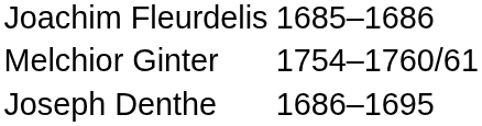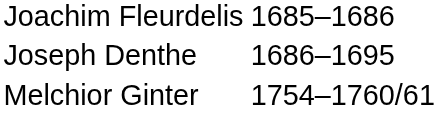 <table>
 <tr>
 <td>Joachim Fleurdelis</td>
 <td>1685–1686</td>
 </tr>
 <tr>
+<td>Joseph Denthe</td>
+<td>1686–1695</td>
+</tr>
+<tr>
 <td>Melchior Ginter</td>
 <td>1754–1760/61</td>
 </tr>
-<tr>
-<td>Joseph Denthe</td>
-<td>1686–1695</td>
-</tr>
 </table>
